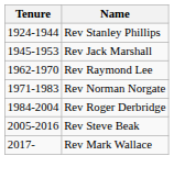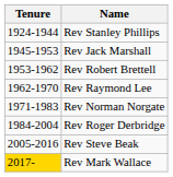 <table class="wikitable">
 <tr>
 <th>Tenure</th>
 <th>Name</th>
 </tr>
 <tr>
 <td>1924-1944</td>
 <td>Rev Stanley Phillips</td>
 </tr>
 <tr>
 <td>1945-1953</td>
 <td>Rev Jack Marshall</td>
+</tr>
+<tr>
+<td>1953-1962</td>
+<td>Rev Robert Brettell</td>
 </tr>
 <tr>
 <td>1962-1970</td>
 <td>Rev Raymond Lee</td>
 </tr>
 <tr>
 <td>1971-1983</td>
 <td>Rev Norman Norgate</td>
 </tr>
 <tr>
 <td>1984-2004</td>
 <td>Rev Roger Derbridge</td>
 </tr>
 <tr>
 <td>2005-2016</td>
 <td>Rev Steve Beak</td>
 </tr>
 <tr>
-<td>2017-</td>
+<td style="background: gold;">2017-</td>
 <td>Rev Mark Wallace</td>
 </tr>
 </table>
